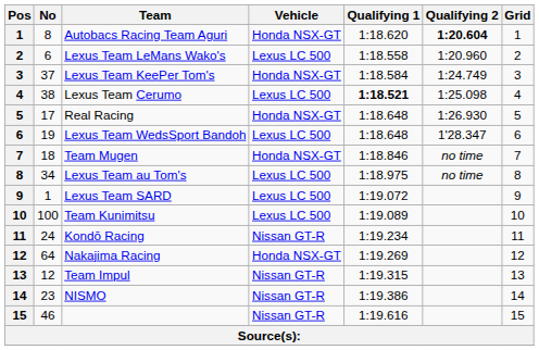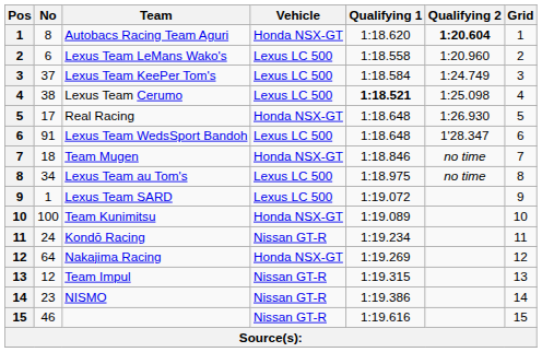 <table class="wikitable" style="font-size: 85%;">
 <tr>
 <th>Pos</th>
 <th>No</th>
 <th>Team</th>
 <th>Vehicle</th>
 <th>Qualifying 1</th>
 <th>Qualifying 2</th>
 <th>Grid</th>
 </tr>
 <tr>
 <th>1</th>
 <td align="center">8</td>
 <td><a href='#'>Autobacs Racing Team Aguri</a></td>
 <td><a href='#'>Honda NSX-GT</a></td>
 <td align="center">1:18.620</td>
 <td align="center"><strong>1:20.604</strong></td>
 <td align="center">1</td>
 </tr>
 <tr>
 <th>2</th>
 <td align="center">6</td>
 <td><a href='#'>Lexus Team LeMans Wako's</a></td>
 <td><a href='#'>Lexus LC 500</a></td>
 <td align="center">1:18.558</td>
 <td align="center">1:20.960</td>
 <td align="center">2</td>
 </tr>
 <tr>
 <th>3</th>
 <td align="center">37</td>
 <td><a href='#'>Lexus Team KeePer Tom's</a></td>
-<td><a href='#'>Honda NSX-GT</a></td>
+<td><a href='#'>Lexus LC 500</a></td>
 <td align="center">1:18.584</td>
 <td align="center">1:24.749</td>
 <td align="center">3</td>
 </tr>
 <tr>
 <th>4</th>
 <td align="center">38</td>
 <td>Lexus Team  <a href='#'>Cerumo</a></td>
 <td><a href='#'>Lexus LC 500</a></td>
 <td align="center"><strong>1:18.521</strong></td>
 <td align="center">1:25.098</td>
 <td align="center">4</td>
 </tr>
 <tr>
 <th>5</th>
 <td align="center">17</td>
 <td>Real Racing</td>
 <td><a href='#'>Honda NSX-GT</a></td>
 <td align="center">1:18.648</td>
 <td align="center">1:26.930</td>
 <td align="center">5</td>
 </tr>
 <tr>
 <th>6</th>
-<td align="center">19</td>
+<td align="center">91</td>
 <td><a href='#'>Lexus Team WedsSport Bandoh</a></td>
 <td><a href='#'>Lexus LC 500</a></td>
 <td align="center">1:18.648</td>
 <td align="center">1'28.347</td>
 <td align="center">6</td>
 </tr>
 <tr>
 <th>7</th>
 <td align="center">18</td>
 <td><a href='#'>Team Mugen</a></td>
 <td><a href='#'>Honda NSX-GT</a></td>
 <td align="center">1:18.846</td>
 <td align="center"><em>no time</em></td>
 <td align="center">7</td>
 </tr>
 <tr>
 <th>8</th>
 <td align="center">34</td>
 <td><a href='#'>Lexus Team au Tom's</a></td>
 <td><a href='#'>Lexus LC 500</a></td>
 <td align="center">1:18.975</td>
 <td align="center"><em>no time</em></td>
 <td align="center">8</td>
 </tr>
 <tr>
 <th>9</th>
 <td align="center">1</td>
 <td><a href='#'>Lexus Team SARD</a></td>
 <td><a href='#'>Lexus LC 500</a></td>
 <td align="center">1:19.072</td>
 <td></td>
 <td align="center">9</td>
 </tr>
 <tr>
 <th>10</th>
 <td align="center">100</td>
 <td><a href='#'>Team Kunimitsu</a></td>
-<td><a href='#'>Lexus LC 500</a></td>
+<td><a href='#'>Honda NSX-GT</a></td>
 <td align="center">1:19.089</td>
 <td></td>
 <td align="center">10</td>
 </tr>
 <tr>
 <th>11</th>
 <td align="center">24</td>
 <td><a href='#'>Kondō Racing</a></td>
 <td><a href='#'>Nissan GT-R</a></td>
 <td align="center">1:19.234</td>
 <td></td>
 <td align="center">11</td>
 </tr>
 <tr>
 <th>12</th>
 <td align="center">64</td>
 <td><a href='#'>Nakajima Racing</a></td>
 <td><a href='#'>Honda NSX-GT</a></td>
 <td align="center">1:19.269</td>
 <td></td>
 <td align="center">12</td>
 </tr>
 <tr>
 <th>13</th>
 <td align="center">12</td>
 <td><a href='#'>Team Impul</a></td>
 <td><a href='#'>Nissan GT-R</a></td>
 <td align="center">1:19.315</td>
 <td></td>
 <td align="center">13</td>
 </tr>
 <tr>
 <th>14</th>
 <td align="center">23</td>
 <td><a href='#'>NISMO</a></td>
 <td><a href='#'>Nissan GT-R</a></td>
 <td align="center">1:19.386</td>
 <td></td>
 <td align="center">14</td>
 </tr>
 <tr>
 <th>15</th>
 <td align="center">46</td>
 <td></td>
 <td><a href='#'>Nissan GT-R</a></td>
 <td align="center">1:19.616</td>
 <td></td>
 <td align="center">15</td>
 </tr>
 <tr>
 <th colspan="7">Source(s): </th>
 </tr>
 <tr>
 </tr>
 </table>
